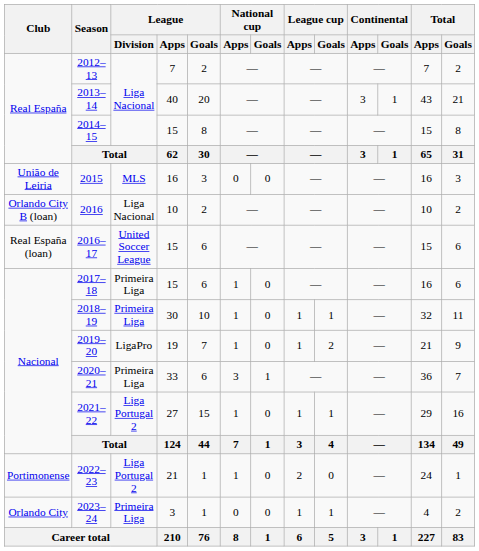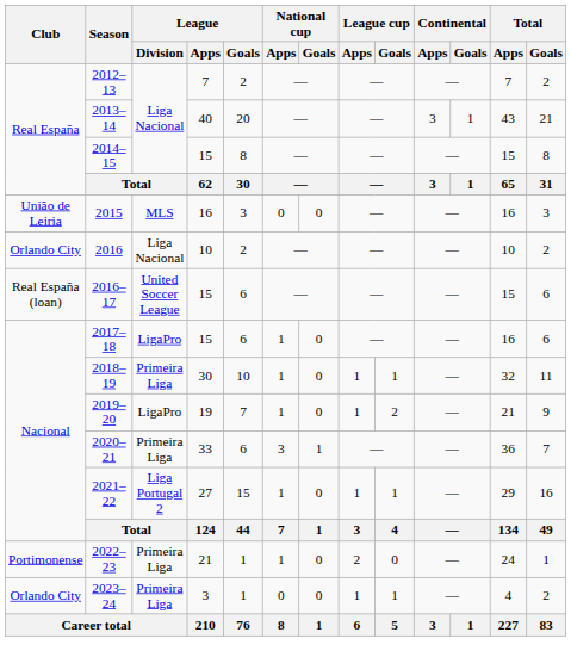 <table class="wikitable" style="text-align: center">
 <tr>
 <th rowspan="2">Club</th>
 <th rowspan="2">Season</th>
 <th colspan="3">League</th>
 <th colspan="2">National cup</th>
 <th colspan="2">League cup</th>
 <th colspan="2">Continental</th>
 <th colspan="2">Total</th>
 </tr>
 <tr>
 <th>Division</th>
 <th>Apps</th>
 <th>Goals</th>
 <th>Apps</th>
 <th>Goals</th>
 <th>Apps</th>
 <th>Goals</th>
 <th>Apps</th>
 <th>Goals</th>
 <th>Apps</th>
 <th>Goals</th>
 </tr>
 <tr>
 <td rowspan="4"><a href='#'>Real España</a></td>
 <td><a href='#'>2012–13</a></td>
 <td rowspan="3"><a href='#'>Liga Nacional</a></td>
 <td>7</td>
 <td>2</td>
 <td colspan="2">—</td>
 <td colspan="2">—</td>
 <td colspan="2">—</td>
 <td>7</td>
 <td>2</td>
 </tr>
 <tr>
 <td><a href='#'>2013–14</a></td>
 <td>40</td>
 <td>20</td>
 <td colspan="2">—</td>
 <td colspan="2">—</td>
 <td>3</td>
 <td>1</td>
 <td>43</td>
 <td>21</td>
 </tr>
 <tr>
 <td><a href='#'>2014–15</a></td>
 <td>15</td>
 <td>8</td>
 <td colspan="2">—</td>
 <td colspan="2">—</td>
 <td colspan="2">—</td>
 <td>15</td>
 <td>8</td>
 </tr>
 <tr>
 <th colspan="2">Total</th>
 <th>62</th>
 <th>30</th>
 <th colspan="2">—</th>
 <th colspan="2">—</th>
 <th>3</th>
 <th>1</th>
 <th>65</th>
 <th>31</th>
 </tr>
 <tr>
 <td><a href='#'>União de Leiria</a></td>
 <td><a href='#'>2015</a></td>
 <td><a href='#'>MLS</a></td>
 <td>16</td>
 <td>3</td>
 <td>0</td>
 <td>0</td>
 <td colspan="2">—</td>
 <td colspan="2">—</td>
 <td>16</td>
 <td>3</td>
 </tr>
 <tr>
-<td><a href='#'>Orlando City B</a> (loan)</td>
+<td><a href='#'>Orlando City</a></td>
 <td><a href='#'>2016</a></td>
 <td>Liga Nacional</td>
 <td>10</td>
 <td>2</td>
 <td colspan="2">—</td>
 <td colspan="2">—</td>
 <td colspan="2">—</td>
 <td>10</td>
 <td>2</td>
 </tr>
 <tr>
 <td>Real España (loan)</td>
 <td><a href='#'>2016–17</a></td>
 <td><a href='#'>United Soccer League</a></td>
 <td>15</td>
 <td>6</td>
 <td colspan="2">—</td>
 <td colspan="2">—</td>
 <td colspan="2">—</td>
 <td>15</td>
 <td>6</td>
 </tr>
 <tr>
 <td rowspan="6"><a href='#'>Nacional</a></td>
 <td><a href='#'>2017–18</a></td>
-<td>Primeira Liga</td>
+<td><a href='#'>LigaPro</a></td>
 <td>15</td>
 <td>6</td>
 <td>1</td>
 <td>0</td>
 <td colspan="2">—</td>
 <td colspan="2">—</td>
 <td>16</td>
 <td>6</td>
 </tr>
 <tr>
 <td><a href='#'>2018–19</a></td>
 <td><a href='#'>Primeira Liga</a></td>
 <td>30</td>
 <td>10</td>
 <td>1</td>
 <td>0</td>
 <td>1</td>
 <td>1</td>
 <td colspan="2">—</td>
 <td>32</td>
 <td>11</td>
 </tr>
 <tr>
 <td><a href='#'>2019–20</a></td>
 <td>LigaPro</td>
 <td>19</td>
 <td>7</td>
 <td>1</td>
 <td>0</td>
 <td>1</td>
 <td>2</td>
 <td colspan="2">—</td>
 <td>21</td>
 <td>9</td>
 </tr>
 <tr>
 <td><a href='#'>2020–21</a></td>
 <td>Primeira Liga</td>
 <td>33</td>
 <td>6</td>
 <td>3</td>
 <td>1</td>
 <td colspan="2">—</td>
 <td colspan="2">—</td>
 <td>36</td>
 <td>7</td>
 </tr>
 <tr>
 <td><a href='#'>2021–22</a></td>
 <td><a href='#'>Liga Portugal 2</a></td>
 <td>27</td>
 <td>15</td>
 <td>1</td>
 <td>0</td>
 <td>1</td>
 <td>1</td>
 <td colspan="2">—</td>
 <td>29</td>
 <td>16</td>
 </tr>
 <tr>
 <th colspan="2">Total</th>
 <th>124</th>
 <th>44</th>
 <th>7</th>
 <th>1</th>
 <th>3</th>
 <th>4</th>
 <th colspan="2">—</th>
 <th>134</th>
 <th>49</th>
 </tr>
 <tr>
 <td><a href='#'>Portimonense</a></td>
 <td><a href='#'>2022–23</a></td>
-<td><a href='#'>Liga Portugal 2</a></td>
+<td>Primeira Liga</td>
 <td>21</td>
 <td>1</td>
 <td>1</td>
 <td>0</td>
 <td>2</td>
 <td>0</td>
 <td colspan="2">—</td>
 <td>24</td>
 <td>1</td>
 </tr>
 <tr>
 <td><a href='#'>Orlando City</a></td>
 <td><a href='#'>2023–24</a></td>
 <td><a href='#'>Primeira Liga</a></td>
 <td>3</td>
 <td>1</td>
 <td>0</td>
 <td>0</td>
 <td>1</td>
 <td>1</td>
 <td colspan="2">—</td>
 <td>4</td>
 <td>2</td>
 </tr>
 <tr>
 <th colspan="3">Career total</th>
 <th>210</th>
 <th>76</th>
 <th>8</th>
 <th>1</th>
 <th>6</th>
 <th>5</th>
 <th>3</th>
 <th>1</th>
 <th>227</th>
 <th>83</th>
 </tr>
 </table>
